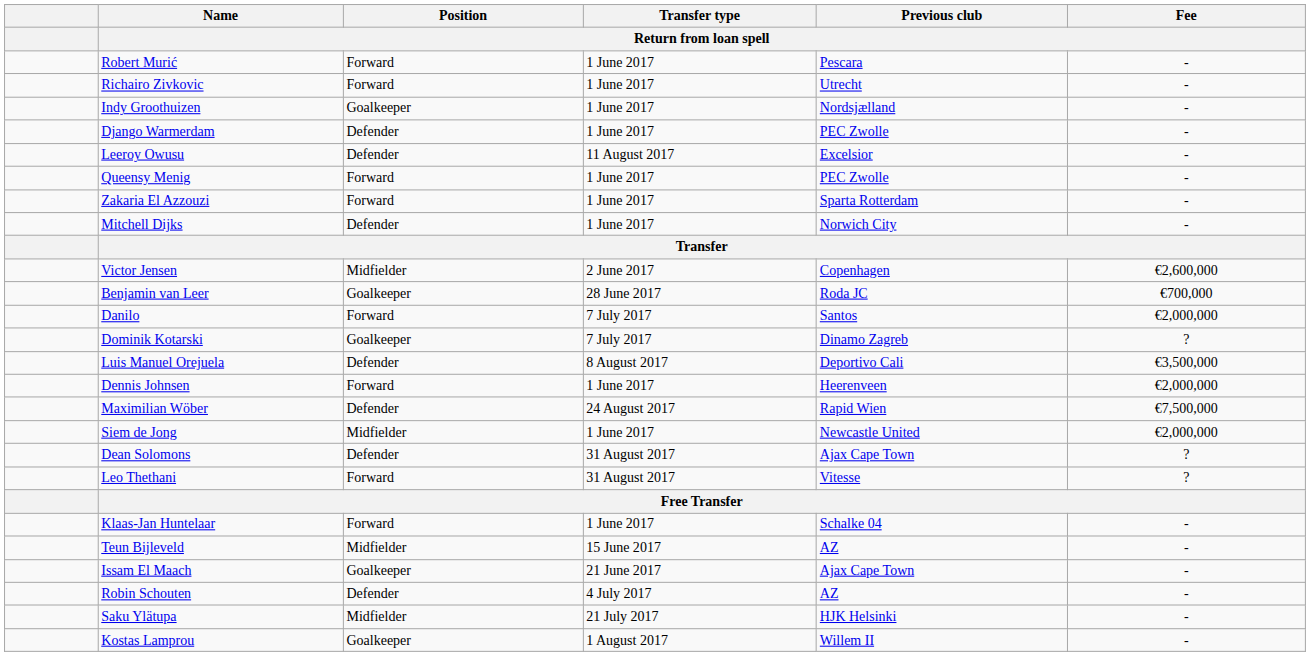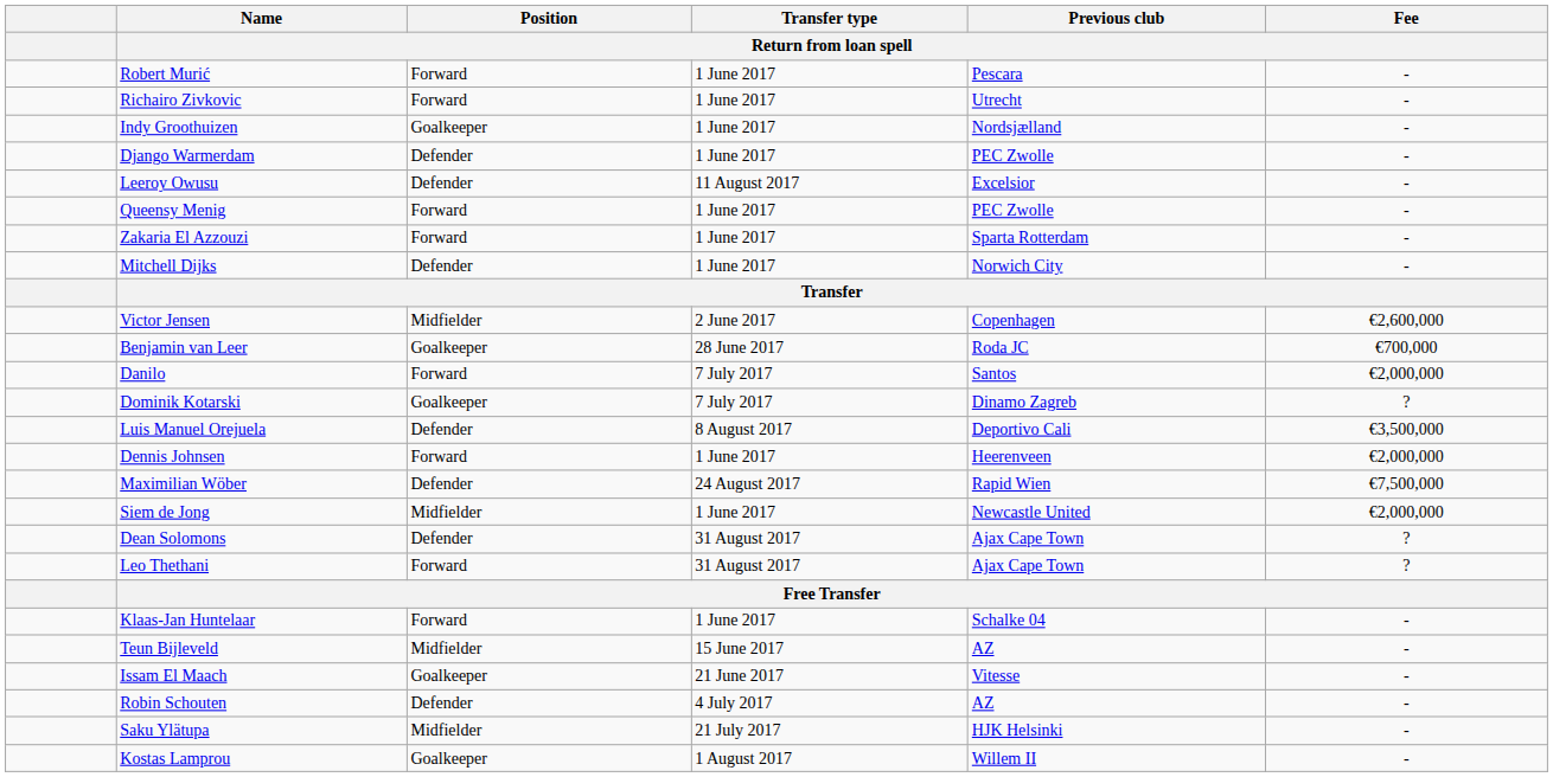 <table class="wikitable" style="width:100%; font-size:85%;">
 <tr>
 <th width="2%"></th>
 <th width="5%">Name</th>
 <th width="5%">Position</th>
 <th width="5%">Transfer type</th>
 <th width="5%">Previous club</th>
 <th width="5%">Fee</th>
 </tr>
 <tr>
 <th></th>
 <th colspan="5" align="center">Return from loan spell</th>
 </tr>
 <tr>
 <td align=center></td>
 <td align=left> <a href='#'>Robert Murić</a></td>
 <td align=left>Forward</td>
 <td align=left>1 June 2017</td>
 <td align=left> <a href='#'>Pescara</a></td>
 <td align=center>-</td>
 </tr>
 <tr>
 <td align=center></td>
 <td align=left> <a href='#'>Richairo Zivkovic</a></td>
 <td align=left>Forward</td>
 <td align=left>1 June 2017</td>
 <td align=left> <a href='#'>Utrecht</a></td>
 <td align=center>-</td>
 </tr>
 <tr>
 <td align=center></td>
 <td align=left> <a href='#'>Indy Groothuizen</a></td>
 <td align=left>Goalkeeper</td>
 <td align=left>1 June 2017</td>
 <td align=left> <a href='#'>Nordsjælland</a></td>
 <td align=center>-</td>
 </tr>
 <tr>
 <td align=center></td>
 <td align=left> <a href='#'>Django Warmerdam</a></td>
 <td align=left>Defender</td>
 <td align=left>1 June 2017</td>
 <td align=left> <a href='#'>PEC Zwolle</a></td>
 <td align=center>-</td>
 </tr>
 <tr>
 <td align=center></td>
 <td align=left> <a href='#'>Leeroy Owusu</a></td>
 <td align=left>Defender</td>
 <td align=left>11 August 2017</td>
 <td align=left> <a href='#'>Excelsior</a></td>
 <td align=center>-</td>
 </tr>
 <tr>
 <td align=center></td>
 <td align=left> <a href='#'>Queensy Menig</a></td>
 <td align=left>Forward</td>
 <td align=left>1 June 2017</td>
 <td align=left> <a href='#'>PEC Zwolle</a></td>
 <td align=center>-</td>
 </tr>
 <tr>
 <td align=center></td>
 <td align=left> <a href='#'>Zakaria El Azzouzi</a></td>
 <td align=left>Forward</td>
 <td align=left>1 June 2017</td>
 <td align=left> <a href='#'>Sparta Rotterdam</a></td>
 <td align=center>-</td>
 </tr>
 <tr>
 <td align=center></td>
 <td align=left> <a href='#'>Mitchell Dijks</a></td>
 <td align=left>Defender</td>
 <td align=left>1 June 2017</td>
 <td align=left> <a href='#'>Norwich City</a></td>
 <td align=center>-</td>
 </tr>
 <tr>
 <th></th>
 <th colspan="5" align="center">Transfer</th>
 </tr>
 <tr>
 <td align=center></td>
 <td align=left> <a href='#'>Victor Jensen</a></td>
 <td align=left>Midfielder</td>
 <td align=left>2 June 2017</td>
 <td align=left> <a href='#'>Copenhagen</a></td>
 <td align=center>€2,600,000</td>
 </tr>
 <tr>
 <td align=center></td>
 <td align=left> <a href='#'>Benjamin van Leer</a></td>
 <td align=left>Goalkeeper</td>
 <td align=left>28 June 2017</td>
 <td align=left> <a href='#'>Roda JC</a></td>
 <td align=center>€700,000</td>
 </tr>
 <tr>
 <td align=center></td>
 <td align=left> <a href='#'>Danilo</a></td>
 <td align=left>Forward</td>
 <td align=left>7 July 2017</td>
 <td align=left> <a href='#'>Santos</a></td>
 <td align=center>€2,000,000</td>
 </tr>
 <tr>
 <td align=center></td>
 <td align=left> <a href='#'>Dominik Kotarski</a></td>
 <td align=left>Goalkeeper</td>
 <td align=left>7 July 2017</td>
 <td align=left> <a href='#'>Dinamo Zagreb</a></td>
 <td align=center>?</td>
 </tr>
 <tr>
 <td align=center></td>
 <td align=left> <a href='#'>Luis Manuel Orejuela</a></td>
 <td align=left>Defender</td>
 <td align=left>8 August 2017</td>
 <td align=left> <a href='#'>Deportivo Cali</a></td>
 <td align=center>€3,500,000</td>
 </tr>
 <tr>
 <td align=center></td>
 <td align=left> <a href='#'>Dennis Johnsen</a></td>
 <td align=left>Forward</td>
 <td align=left>1 June 2017</td>
 <td align=left> <a href='#'>Heerenveen</a></td>
 <td align=center>€2,000,000</td>
 </tr>
 <tr>
 <td align=center></td>
 <td align=left> <a href='#'>Maximilian Wöber</a></td>
 <td align=left>Defender</td>
 <td align=left>24 August 2017</td>
 <td align=left> <a href='#'>Rapid Wien</a></td>
 <td align=center>€7,500,000</td>
 </tr>
 <tr>
 <td align=center></td>
 <td align=left> <a href='#'>Siem de Jong</a></td>
 <td align=left>Midfielder</td>
 <td align=left>1 June 2017</td>
 <td align=left> <a href='#'>Newcastle United</a></td>
 <td align=center>€2,000,000</td>
 </tr>
 <tr>
 <td align=center></td>
 <td align=left> <a href='#'>Dean Solomons</a></td>
 <td align=left>Defender</td>
 <td align=left>31 August 2017</td>
 <td align=left> <a href='#'>Ajax Cape Town</a></td>
 <td align=center>?</td>
 </tr>
 <tr>
 <td align=center></td>
 <td align=left> <a href='#'>Leo Thethani</a></td>
 <td align=left>Forward</td>
 <td align=left>31 August 2017</td>
-<td align=left> <a href='#'>Vitesse</a></td>
+<td align=left> <a href='#'>Ajax Cape Town</a></td>
 <td align=center>?</td>
 </tr>
 <tr>
 <th></th>
 <th colspan="5" align="center">Free Transfer</th>
 </tr>
 <tr>
 <td align=center></td>
 <td align=left> <a href='#'>Klaas-Jan Huntelaar</a></td>
 <td align=left>Forward</td>
 <td align=left>1 June 2017</td>
 <td align=left> <a href='#'>Schalke 04</a></td>
 <td align=center>-</td>
 </tr>
 <tr>
 <td align=center></td>
 <td align=left> <a href='#'>Teun Bijleveld</a></td>
 <td align=left>Midfielder</td>
 <td align=left>15 June 2017</td>
 <td align=left> <a href='#'>AZ</a></td>
 <td align=center>-</td>
 </tr>
 <tr>
 <td align=center></td>
 <td align=left> <a href='#'>Issam El Maach</a></td>
 <td align=left>Goalkeeper</td>
 <td align=left>21 June 2017</td>
-<td align=left> <a href='#'>Ajax Cape Town</a></td>
+<td align=left> <a href='#'>Vitesse</a></td>
 <td align=center>-</td>
 </tr>
 <tr>
 <td align=center></td>
 <td align=left> <a href='#'>Robin Schouten</a></td>
 <td align=left>Defender</td>
 <td align=left>4 July 2017</td>
 <td align=left> <a href='#'>AZ</a></td>
 <td align=center>-</td>
 </tr>
 <tr>
 <td align=center></td>
 <td align=left> <a href='#'>Saku Ylätupa</a></td>
 <td align=left>Midfielder</td>
 <td align=left>21 July 2017</td>
 <td align=left> <a href='#'>HJK Helsinki</a></td>
 <td align=center>-</td>
 </tr>
 <tr>
 <td align=center></td>
 <td align=left> <a href='#'>Kostas Lamprou</a></td>
 <td align=left>Goalkeeper</td>
 <td align=left>1 August 2017</td>
 <td align=left> <a href='#'>Willem II</a></td>
 <td align=center>-</td>
 </tr>
 </table>
